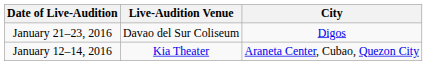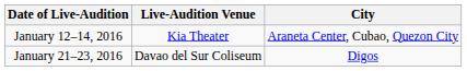 <table class="wikitable" style="text-align:center; font-size:100%" width=auto">
 <tr>
 <th>Date of Live-Audition</th>
 <th>Live-Audition Venue</th>
 <th>City</th>
 </tr>
 <tr>
+<td>January 12–14, 2016</td>
+<td><a href='#'>Kia Theater</a></td>
+<td><a href='#'>Araneta Center</a>, Cubao, <a href='#'>Quezon City</a></td>
+</tr>
+<tr>
 <td>January 21–23, 2016</td>
 <td>Davao del Sur Coliseum</td>
 <td><a href='#'>Digos</a></td>
 </tr>
-<tr>
-<td>January 12–14, 2016</td>
-<td><a href='#'>Kia Theater</a></td>
-<td><a href='#'>Araneta Center</a>, Cubao, <a href='#'>Quezon City</a></td>
-</tr>
 </table>
